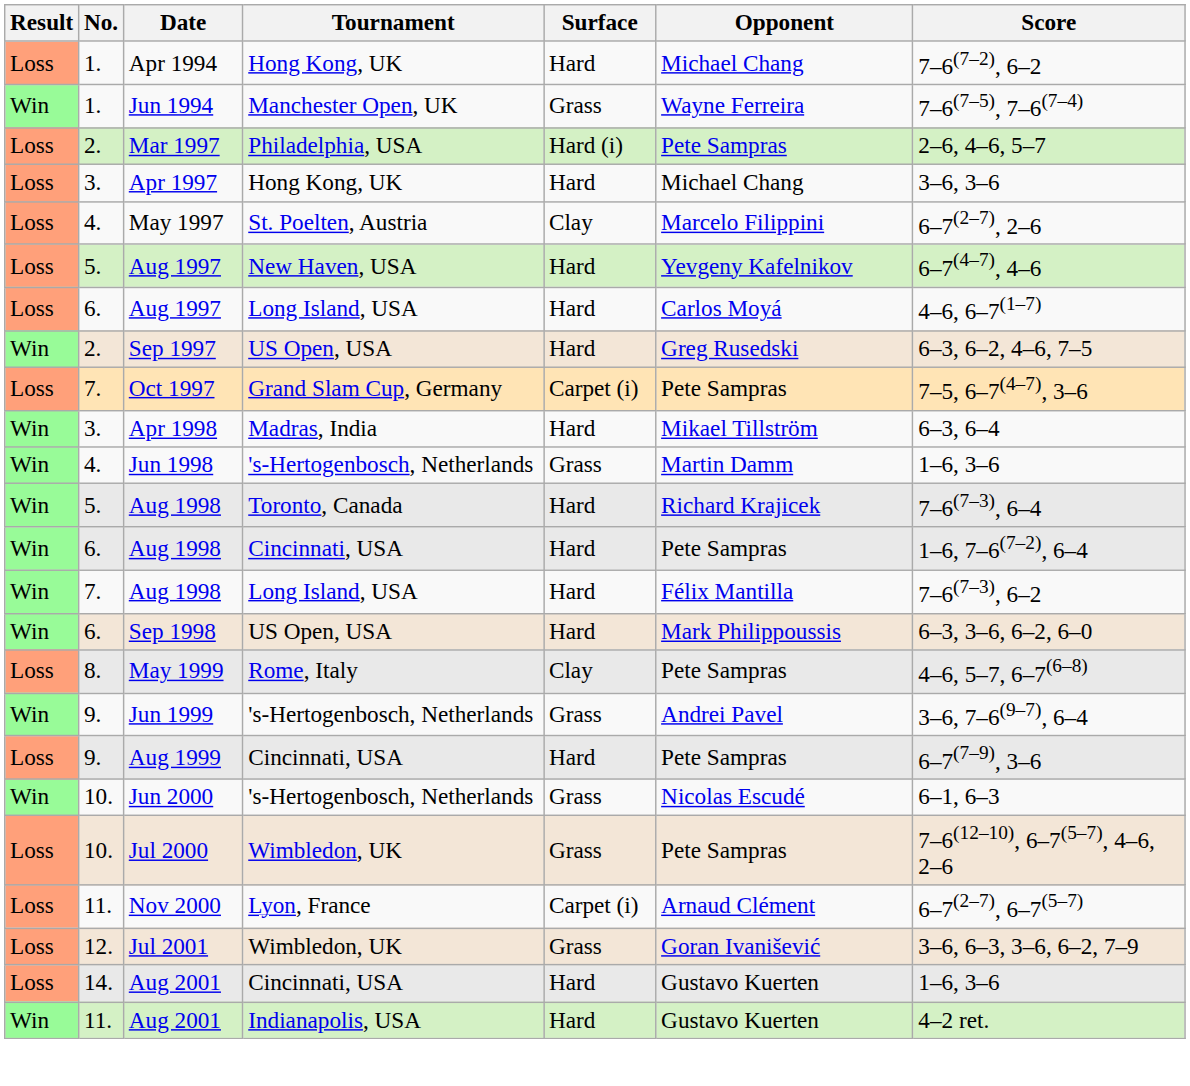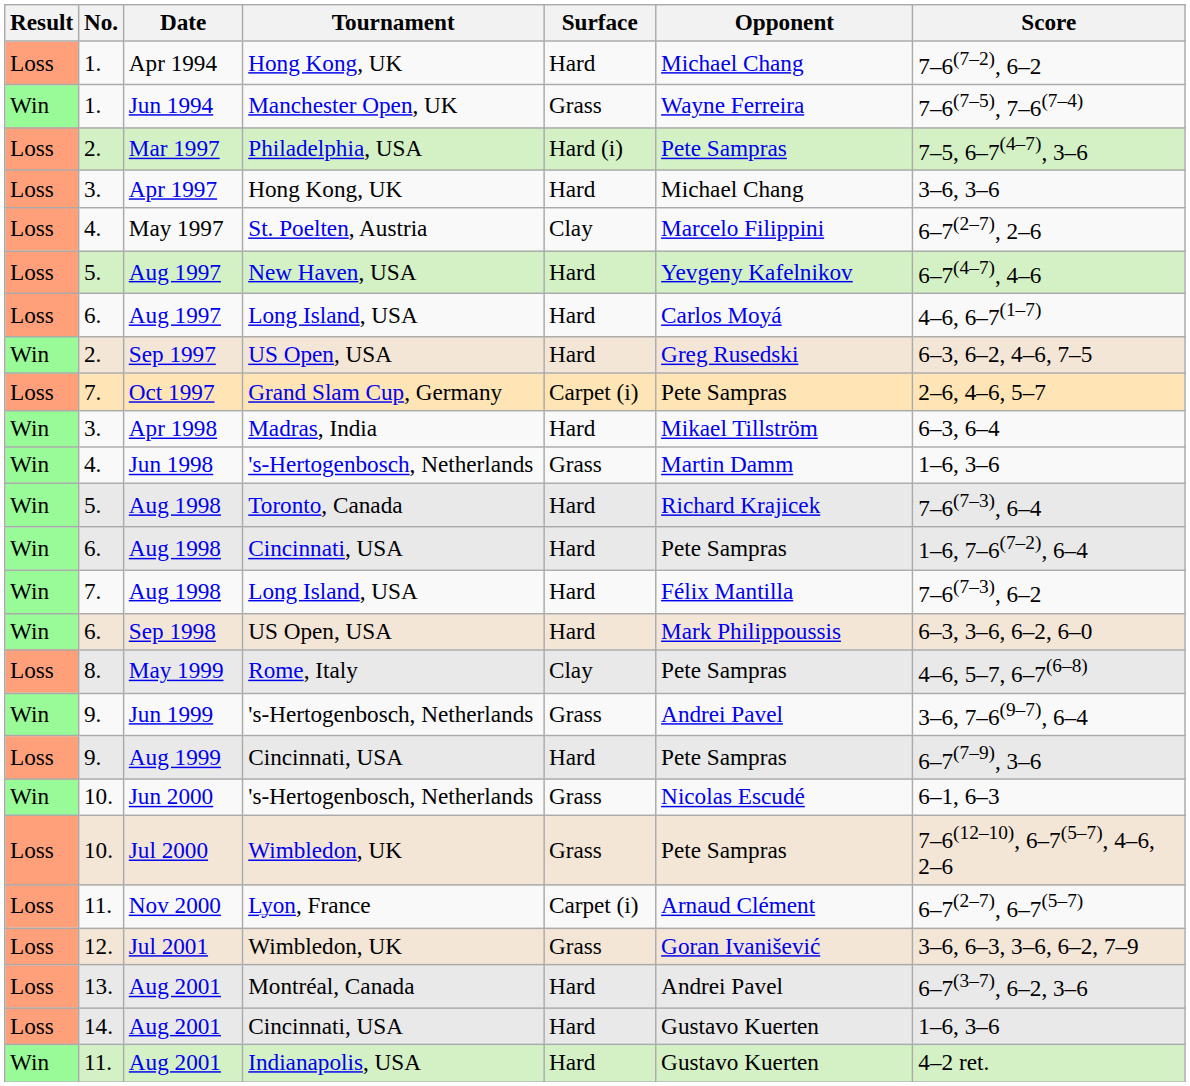 <table class="sortable wikitable">
 <tr>
 <th style="width:40px">Result</th>
 <th width="20">No.</th>
 <th width="75">Date</th>
 <th width="200">Tournament</th>
 <th width="70">Surface</th>
 <th width="170">Opponent</th>
 <th width="180" class="unsortable">Score</th>
 </tr>
 <tr>
 <td style="background:#ffa07a;">Loss</td>
 <td>1.</td>
 <td>Apr 1994</td>
 <td><a href='#'>Hong Kong</a>, UK</td>
 <td>Hard</td>
 <td> <a href='#'>Michael Chang</a></td>
 <td>7–6<sup>(7–2)</sup>, 6–2</td>
 </tr>
 <tr>
 <td style="background:#98fb98;">Win</td>
 <td>1.</td>
 <td><a href='#'>Jun 1994</a></td>
 <td><a href='#'>Manchester Open</a>, UK</td>
 <td>Grass</td>
 <td> <a href='#'>Wayne Ferreira</a></td>
 <td>7–6<sup>(7–5)</sup>, 7–6<sup>(7–4)</sup></td>
 </tr>
 <tr bgcolor="#d4f1c5">
 <td style="background:#ffa07a;">Loss</td>
 <td>2.</td>
 <td><a href='#'>Mar 1997</a></td>
 <td><a href='#'>Philadelphia</a>, USA</td>
 <td>Hard (i)</td>
 <td> <a href='#'>Pete Sampras</a></td>
-<td>2–6, 4–6, 5–7</td>
+<td>7–5, 6–7<sup>(4–7)</sup>, 3–6</td>
 </tr>
 <tr>
 <td style="background:#ffa07a;">Loss</td>
 <td>3.</td>
 <td><a href='#'>Apr 1997</a></td>
 <td>Hong Kong, UK</td>
 <td>Hard</td>
 <td> Michael Chang</td>
 <td>3–6, 3–6</td>
 </tr>
 <tr>
 <td style="background:#ffa07a;">Loss</td>
 <td>4.</td>
 <td>May 1997</td>
 <td><a href='#'>St. Poelten</a>, Austria</td>
 <td>Clay</td>
 <td> <a href='#'>Marcelo Filippini</a></td>
 <td>6–7<sup>(2–7)</sup>, 2–6</td>
 </tr>
 <tr bgcolor="#d4f1c5">
 <td style="background:#ffa07a;">Loss</td>
 <td>5.</td>
 <td><a href='#'>Aug 1997</a></td>
 <td><a href='#'>New Haven</a>, USA</td>
 <td>Hard</td>
 <td> <a href='#'>Yevgeny Kafelnikov</a></td>
 <td>6–7<sup>(4–7)</sup>, 4–6</td>
 </tr>
 <tr>
 <td style="background:#ffa07a;">Loss</td>
 <td>6.</td>
 <td><a href='#'>Aug 1997</a></td>
 <td><a href='#'>Long Island</a>, USA</td>
 <td>Hard</td>
 <td> <a href='#'>Carlos Moyá</a></td>
 <td>4–6, 6–7<sup>(1–7)</sup></td>
 </tr>
 <tr bgcolor="#f3e6d7">
 <td style="background:#98fb98;">Win</td>
 <td>2.</td>
 <td><a href='#'>Sep 1997</a></td>
 <td><a href='#'>US Open</a>, USA</td>
 <td>Hard</td>
 <td> <a href='#'>Greg Rusedski</a></td>
 <td>6–3, 6–2, 4–6, 7–5</td>
 </tr>
 <tr bgcolor="Moccasin">
 <td style="background:#ffa07a;">Loss</td>
 <td>7.</td>
 <td><a href='#'>Oct 1997</a></td>
 <td><a href='#'>Grand Slam Cup</a>, Germany</td>
 <td>Carpet (i)</td>
 <td> Pete Sampras</td>
-<td>7–5, 6–7<sup>(4–7)</sup>, 3–6</td>
+<td>2–6, 4–6, 5–7</td>
 </tr>
 <tr>
 <td style="background:#98fb98;">Win</td>
 <td>3.</td>
 <td><a href='#'>Apr 1998</a></td>
 <td><a href='#'>Madras</a>, India</td>
 <td>Hard</td>
 <td> <a href='#'>Mikael Tillström</a></td>
 <td>6–3, 6–4</td>
 </tr>
 <tr>
 <td style="background:#98fb98;">Win</td>
 <td>4.</td>
 <td><a href='#'>Jun 1998</a></td>
 <td><a href='#'>'s-Hertogenbosch</a>, Netherlands</td>
 <td>Grass</td>
 <td> <a href='#'>Martin Damm</a></td>
 <td>1–6, 3–6</td>
 </tr>
 <tr bgcolor="#e9e9e9">
 <td style="background:#98fb98;">Win</td>
 <td>5.</td>
 <td><a href='#'>Aug 1998</a></td>
 <td><a href='#'>Toronto</a>, Canada</td>
 <td>Hard</td>
 <td> <a href='#'>Richard Krajicek</a></td>
 <td>7–6<sup>(7–3)</sup>, 6–4</td>
 </tr>
 <tr bgcolor="#e9e9e9">
 <td style="background:#98fb98;">Win</td>
 <td>6.</td>
 <td><a href='#'>Aug 1998</a></td>
 <td><a href='#'>Cincinnati</a>, USA</td>
 <td>Hard</td>
 <td> Pete Sampras</td>
 <td>1–6, 7–6<sup>(7–2)</sup>, 6–4</td>
 </tr>
 <tr>
 <td style="background:#98fb98;">Win</td>
 <td>7.</td>
 <td><a href='#'>Aug 1998</a></td>
 <td><a href='#'>Long Island</a>, USA</td>
 <td>Hard</td>
 <td> <a href='#'>Félix Mantilla</a></td>
 <td>7–6<sup>(7–3)</sup>, 6–2</td>
 </tr>
 <tr bgcolor="#f3e6d7">
 <td style="background:#98fb98;">Win</td>
 <td>6.</td>
 <td><a href='#'>Sep 1998</a></td>
 <td>US Open, USA</td>
 <td>Hard</td>
 <td> <a href='#'>Mark Philippoussis</a></td>
 <td>6–3, 3–6, 6–2, 6–0</td>
 </tr>
 <tr bgcolor="#e9e9e9">
 <td style="background:#ffa07a;">Loss</td>
 <td>8.</td>
 <td><a href='#'>May 1999</a></td>
 <td><a href='#'>Rome</a>, Italy</td>
 <td>Clay</td>
 <td> Pete Sampras</td>
 <td>4–6, 5–7, 6–7<sup>(6–8)</sup></td>
 </tr>
 <tr>
 <td style="background:#98fb98;">Win</td>
 <td>9.</td>
 <td><a href='#'>Jun 1999</a></td>
 <td>'s-Hertogenbosch, Netherlands</td>
 <td>Grass</td>
 <td> <a href='#'>Andrei Pavel</a></td>
 <td>3–6, 7–6<sup>(9–7)</sup>, 6–4</td>
 </tr>
 <tr bgcolor="#e9e9e9">
 <td style="background:#ffa07a;">Loss</td>
 <td>9.</td>
 <td><a href='#'>Aug 1999</a></td>
 <td>Cincinnati, USA</td>
 <td>Hard</td>
 <td> Pete Sampras</td>
 <td>6–7<sup>(7–9)</sup>, 3–6</td>
 </tr>
 <tr>
 <td style="background:#98fb98;">Win</td>
 <td>10.</td>
 <td><a href='#'>Jun 2000</a></td>
 <td>'s-Hertogenbosch, Netherlands</td>
 <td>Grass</td>
 <td> <a href='#'>Nicolas Escudé</a></td>
 <td>6–1, 6–3</td>
 </tr>
 <tr bgcolor="#f3e6d7">
 <td style="background:#ffa07a;">Loss</td>
 <td>10.</td>
 <td><a href='#'>Jul 2000</a></td>
 <td><a href='#'>Wimbledon</a>, UK</td>
 <td>Grass</td>
 <td> Pete Sampras</td>
 <td>7–6<sup>(12–10)</sup>, 6–7<sup>(5–7)</sup>, 4–6, 2–6</td>
 </tr>
 <tr>
 <td style="background:#ffa07a;">Loss</td>
 <td>11.</td>
 <td><a href='#'>Nov 2000</a></td>
 <td><a href='#'>Lyon</a>, France</td>
 <td>Carpet (i)</td>
 <td> <a href='#'>Arnaud Clément</a></td>
 <td>6–7<sup>(2–7)</sup>, 6–7<sup>(5–7)</sup></td>
 </tr>
 <tr bgcolor="#f3e6d7">
 <td style="background:#ffa07a;">Loss</td>
 <td>12.</td>
 <td><a href='#'>Jul 2001</a></td>
 <td>Wimbledon, UK</td>
 <td>Grass</td>
 <td> <a href='#'>Goran Ivanišević</a></td>
 <td>3–6, 6–3, 3–6, 6–2, 7–9</td>
 </tr>
 <tr bgcolor="#e9e9e9">
 <td style="background:#ffa07a;">Loss</td>
+<td>13.</td>
+<td><a href='#'>Aug 2001</a></td>
+<td>Montréal, Canada</td>
+<td>Hard</td>
+<td> Andrei Pavel</td>
+<td>6–7<sup>(3–7)</sup>, 6–2, 3–6</td>
+</tr>
+<tr bgcolor="#e9e9e9">
+<td style="background:#ffa07a;">Loss</td>
 <td>14.</td>
 <td><a href='#'>Aug 2001</a></td>
 <td>Cincinnati, USA</td>
 <td>Hard</td>
 <td> Gustavo Kuerten</td>
 <td>1–6, 3–6</td>
 </tr>
 <tr bgcolor="#d4f1c5">
 <td style="background:#98fb98;">Win</td>
 <td>11.</td>
 <td><a href='#'>Aug 2001</a></td>
 <td><a href='#'>Indianapolis</a>, USA</td>
 <td>Hard</td>
 <td> Gustavo Kuerten</td>
 <td>4–2 ret.</td>
 </tr>
 </table>
